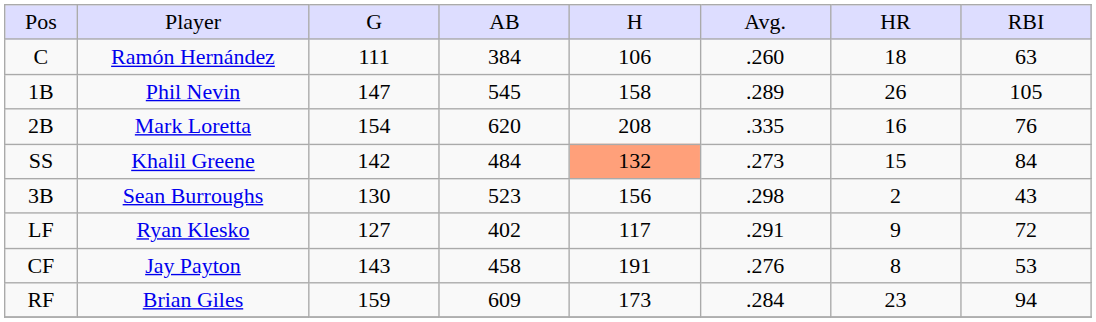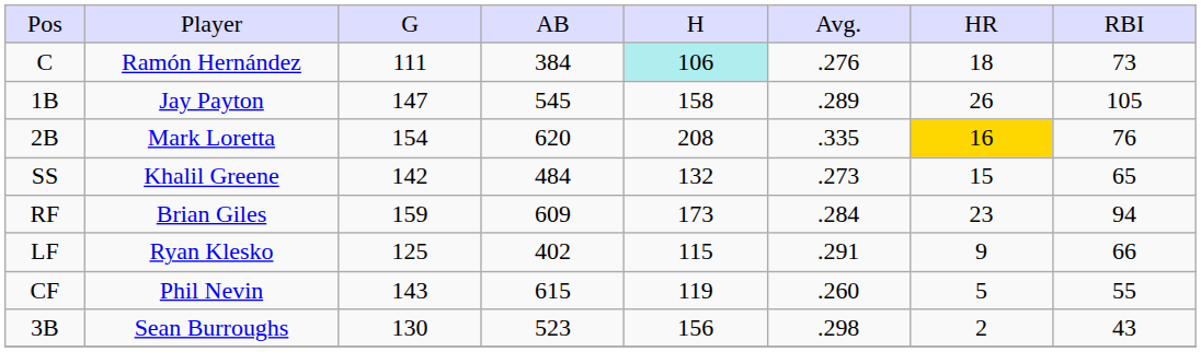 <table class="wikitable sortable">
 <tr align=center>
 <td bgcolor="#DDDDFF" width="5%">Pos</td>
 <td bgcolor="#DDDDFF" width="16%">Player</td>
 <td bgcolor="#DDDDFF" width="9%">G</td>
 <td bgcolor="#DDDDFF" width="9%">AB</td>
 <td bgcolor="#DDDDFF" width="9%">H</td>
 <td bgcolor="#DDDDFF" width="9%">Avg.</td>
 <td bgcolor="#DDDDFF" width="9%">HR</td>
 <td bgcolor="#DDDDFF" width="9%">RBI</td>
 </tr>
 <tr align=center>
 <td>C</td>
 <td><a href='#'>Ramón Hernández</a></td>
 <td>111</td>
 <td>384</td>
-<td>106</td>
-<td>.260</td>
+<td style="background: paleturquoise;">106</td>
+<td>.276</td>
 <td>18</td>
-<td>63</td>
+<td>73</td>
 </tr>
 <tr align=center>
 <td>1B</td>
-<td><a href='#'>Phil Nevin</a></td>
+<td><a href='#'>Jay Payton</a></td>
 <td>147</td>
 <td>545</td>
 <td>158</td>
 <td>.289</td>
 <td>26</td>
 <td>105</td>
 </tr>
 <tr align=center>
 <td>2B</td>
 <td><a href='#'>Mark Loretta</a></td>
 <td>154</td>
 <td>620</td>
 <td>208</td>
 <td>.335</td>
-<td>16</td>
+<td style="background: gold;">16</td>
 <td>76</td>
 </tr>
 <tr align=center>
 <td>SS</td>
 <td><a href='#'>Khalil Greene</a></td>
 <td>142</td>
 <td>484</td>
-<td style="background: lightsalmon;">132</td>
+<td>132</td>
 <td>.273</td>
 <td>15</td>
-<td>84</td>
+<td>65</td>
+</tr>
+<tr align=center>
+<td>RF</td>
+<td><a href='#'>Brian Giles</a></td>
+<td>159</td>
+<td>609</td>
+<td>173</td>
+<td>.284</td>
+<td>23</td>
+<td>94</td>
+</tr>
+<tr align=center>
+<td>LF</td>
+<td><a href='#'>Ryan Klesko</a></td>
+<td>125</td>
+<td>402</td>
+<td>115</td>
+<td>.291</td>
+<td>9</td>
+<td>66</td>
+</tr>
+<tr align=center>
+<td>CF</td>
+<td><a href='#'>Phil Nevin</a></td>
+<td>143</td>
+<td>615</td>
+<td>119</td>
+<td>.260</td>
+<td>5</td>
+<td>55</td>
 </tr>
 <tr align=center>
 <td>3B</td>
 <td><a href='#'>Sean Burroughs</a></td>
 <td>130</td>
 <td>523</td>
 <td>156</td>
 <td>.298</td>
 <td>2</td>
 <td>43</td>
 </tr>
-<tr align=center>
-<td>LF</td>
-<td><a href='#'>Ryan Klesko</a></td>
-<td>127</td>
-<td>402</td>
-<td>117</td>
-<td>.291</td>
-<td>9</td>
-<td>72</td>
-</tr>
-<tr align=center>
-<td>CF</td>
-<td><a href='#'>Jay Payton</a></td>
-<td>143</td>
-<td>458</td>
-<td>191</td>
-<td>.276</td>
-<td>8</td>
-<td>53</td>
-</tr>
-<tr align=center>
-<td>RF</td>
-<td><a href='#'>Brian Giles</a></td>
-<td>159</td>
-<td>609</td>
-<td>173</td>
-<td>.284</td>
-<td>23</td>
-<td>94</td>
-</tr>
 <tr align="center">
 </tr>
 </table>
